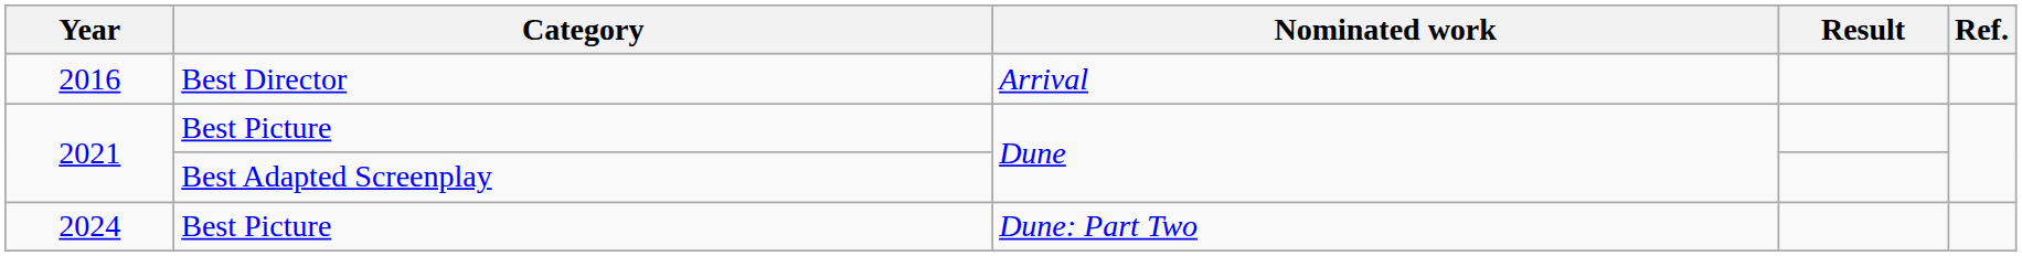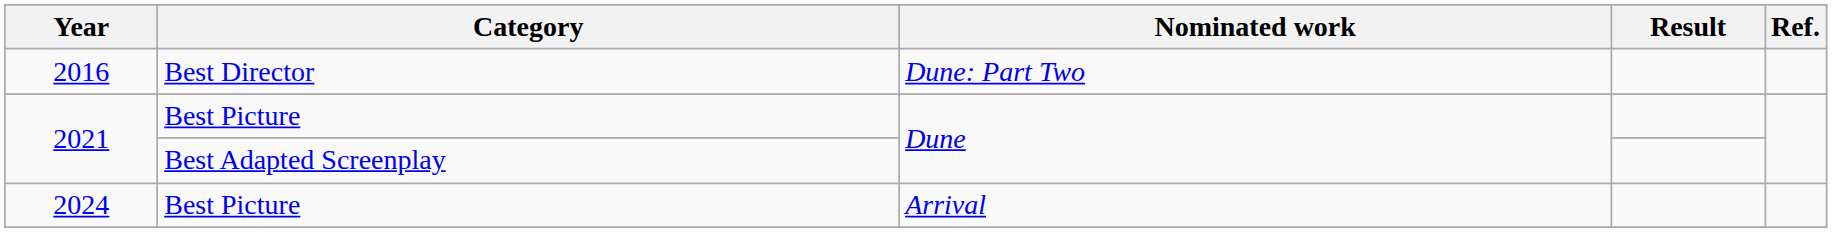 <table class=wikitable>
 <tr>
 <th scope="col" style="width:5em;">Year</th>
 <th scope="col" style="width:26em;">Category</th>
 <th scope="col" style="width:25em;">Nominated work</th>
 <th scope="col" style="width:5em;">Result</th>
 <th>Ref.</th>
 </tr>
 <tr>
 <td style="text-align:center;"><a href='#'>2016</a></td>
 <td><a href='#'>Best Director</a></td>
-<td><em><a href='#'>Arrival</a></em></td>
+<td><em><a href='#'>Dune: Part Two</a></em></td>
 <td></td>
 <td style="text-align:center;"></td>
 </tr>
 <tr>
 <td style="text-align:center;", rowspan="2"><a href='#'>2021</a></td>
 <td><a href='#'>Best Picture</a></td>
 <td rowspan="2"><em><a href='#'>Dune</a></em></td>
 <td></td>
 <td style="text-align:center;", rowspan="2"></td>
 </tr>
 <tr>
 <td><a href='#'>Best Adapted Screenplay</a></td>
 <td></td>
 </tr>
 <tr>
 <td style="text-align:center;"><a href='#'>2024</a></td>
 <td><a href='#'>Best Picture</a></td>
-<td><em><a href='#'>Dune: Part Two</a></em></td>
+<td><em><a href='#'>Arrival</a></em></td>
 <td></td>
 <td style="text-align:center;"></td>
 </tr>
 </table>
